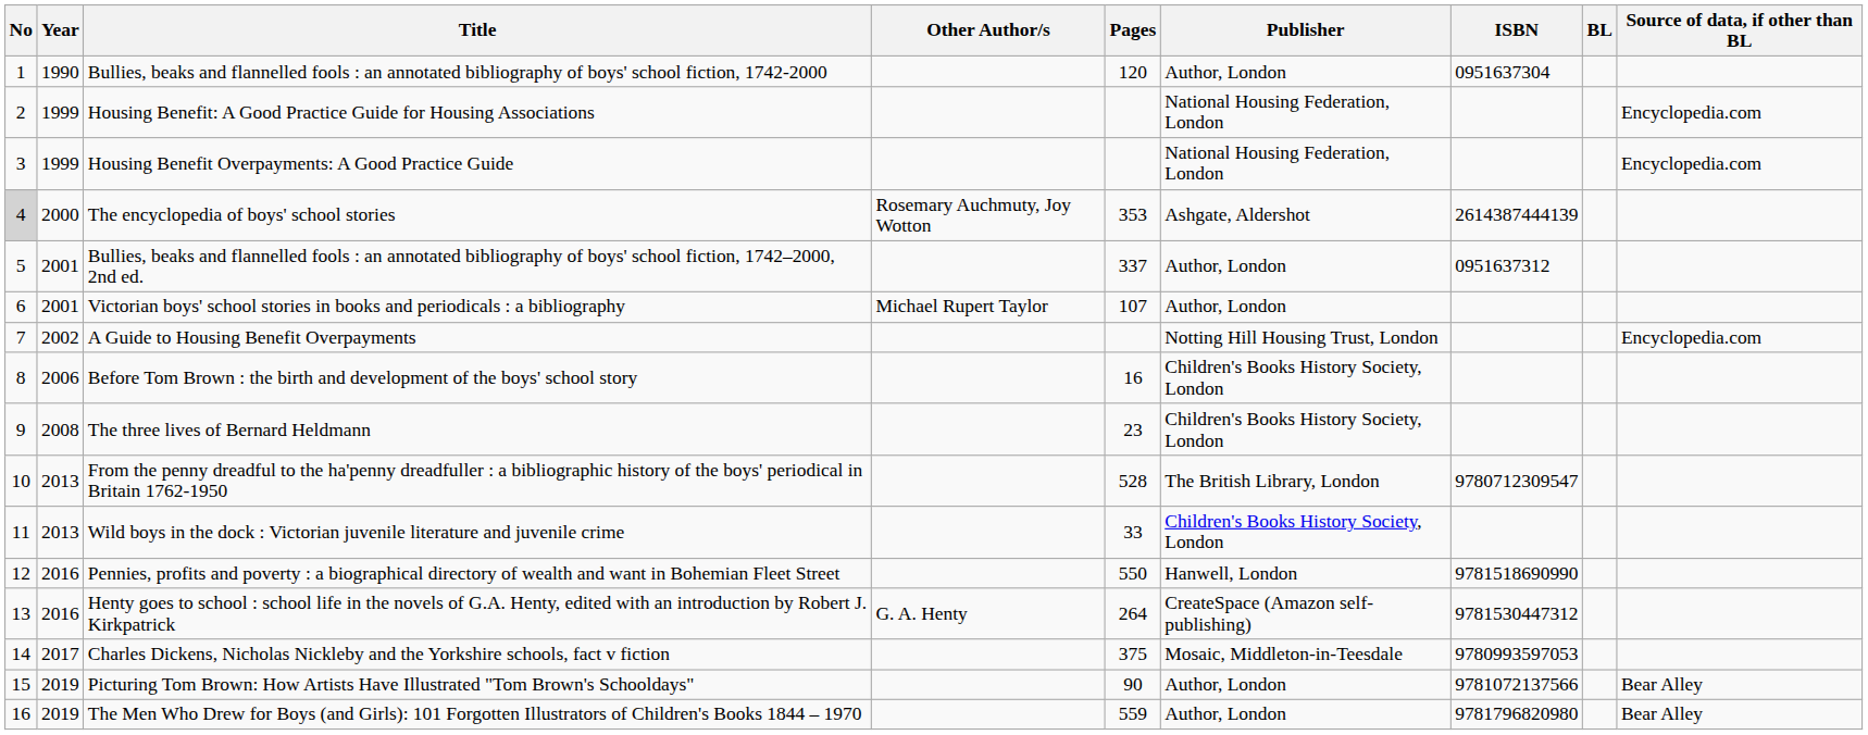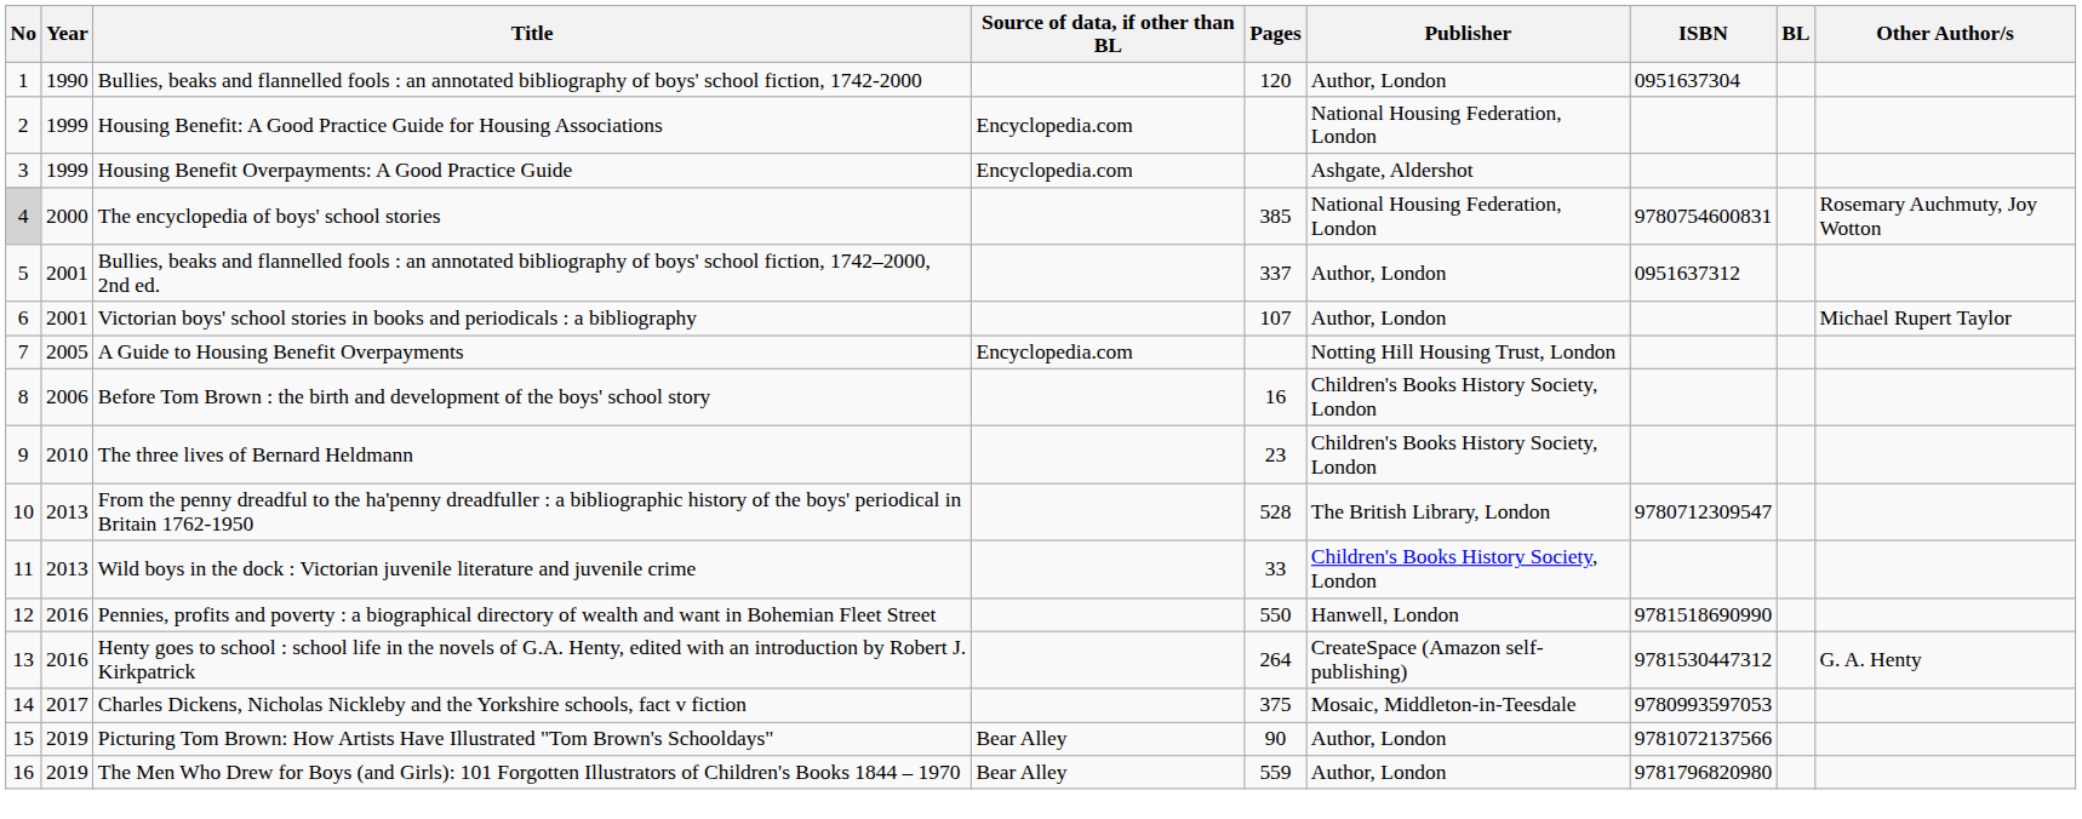 <table class="wikitable sortable">
 <tr>
 <th style="text-align: center;">No</th>
 <th>Year</th>
 <th>Title</th>
-<th>Other Author/s</th>
+<th>Source of data, if other than BL</th>
 <th style="text-align: center;">Pages</th>
 <th>Publisher</th>
 <th>ISBN</th>
 <th style="text-align: center;">BL</th>
-<th>Source of data, if other than BL</th>
+<th>Other Author/s</th>
 </tr>
 <tr>
 <td style="text-align: center;">1</td>
 <td style="text-align: center;">1990</td>
 <td>Bullies, beaks and flannelled fools : an annotated bibliography of boys' school fiction, 1742-2000</td>
 <td></td>
 <td style="text-align: center;">120</td>
 <td>Author, London</td>
 <td>0951637304</td>
 <td></td>
 <td></td>
 </tr>
 <tr>
 <td style="text-align: center;">2</td>
 <td style="text-align: center;">1999</td>
 <td>Housing Benefit: A Good Practice Guide for Housing Associations</td>
-<td></td>
+<td>Encyclopedia.com</td>
 <td></td>
 <td>National Housing Federation, London</td>
 <td></td>
 <td></td>
-<td>Encyclopedia.com</td>
+<td></td>
 </tr>
 <tr>
 <td style="text-align: center;">3</td>
 <td style="text-align: center;">1999</td>
 <td>Housing Benefit Overpayments: A Good Practice Guide</td>
+<td>Encyclopedia.com</td>
+<td></td>
+<td>Ashgate, Aldershot</td>
 <td></td>
 <td></td>
-<td>National Housing Federation, London</td>
 <td></td>
-<td></td>
-<td>Encyclopedia.com</td>
 </tr>
 <tr>
 <td style="background: lightgrey; text-align: center;">4</td>
 <td style="text-align: center;">2000</td>
 <td>The encyclopedia of boys' school stories</td>
+<td></td>
+<td style="text-align: center;">385</td>
+<td>National Housing Federation, London</td>
+<td>9780754600831</td>
+<td></td>
 <td>Rosemary Auchmuty, Joy Wotton</td>
-<td style="text-align: center;">353</td>
-<td>Ashgate, Aldershot</td>
-<td>2614387444139</td>
-<td></td>
-<td></td>
 </tr>
 <tr>
 <td style="text-align: center;">5</td>
 <td style="text-align: center;">2001</td>
 <td>Bullies, beaks and flannelled fools : an annotated bibliography of boys' school fiction, 1742–2000, 2nd ed.</td>
 <td></td>
 <td style="text-align: center;">337</td>
 <td>Author, London</td>
 <td>0951637312</td>
 <td></td>
 <td></td>
 </tr>
 <tr>
 <td style="text-align: center;">6</td>
 <td style="text-align: center;">2001</td>
 <td>Victorian boys' school stories in books and periodicals : a bibliography</td>
-<td>Michael Rupert Taylor</td>
+<td></td>
 <td style="text-align: center;">107</td>
 <td>Author, London</td>
 <td></td>
 <td></td>
-<td></td>
+<td>Michael Rupert Taylor</td>
 </tr>
 <tr>
 <td style="text-align: center;">7</td>
-<td style="text-align: center;">2002</td>
+<td style="text-align: center;">2005</td>
 <td>A Guide to Housing Benefit Overpayments</td>
-<td></td>
+<td>Encyclopedia.com</td>
 <td></td>
 <td>Notting Hill Housing Trust, London</td>
 <td></td>
 <td></td>
-<td>Encyclopedia.com</td>
+<td></td>
 </tr>
 <tr>
 <td style="text-align: center;">8</td>
 <td style="text-align: center;">2006</td>
 <td>Before Tom Brown : the birth and development of the boys' school story</td>
 <td></td>
 <td style="text-align: center;">16</td>
 <td>Children's Books History Society, London</td>
 <td></td>
 <td></td>
 <td></td>
 </tr>
 <tr>
 <td style="text-align: center;">9</td>
-<td style="text-align: center;">2008</td>
+<td style="text-align: center;">2010</td>
 <td>The three lives of Bernard Heldmann</td>
 <td></td>
 <td style="text-align: center;">23</td>
 <td>Children's Books History Society, London</td>
 <td></td>
 <td></td>
 <td></td>
 </tr>
 <tr>
 <td style="text-align: center;">10</td>
 <td style="text-align: center;">2013</td>
 <td>From the penny dreadful to the ha'penny dreadfuller : a bibliographic history of the boys' periodical in Britain 1762-1950</td>
 <td></td>
 <td style="text-align: center;">528</td>
 <td>The British Library, London</td>
 <td>9780712309547</td>
 <td></td>
 <td></td>
 </tr>
 <tr>
 <td style="text-align: center;">11</td>
 <td style="text-align: center;">2013</td>
 <td>Wild boys in the dock : Victorian juvenile literature and juvenile crime</td>
 <td></td>
 <td style="text-align: center;">33</td>
 <td><a href='#'>Children's Books History Society</a>, London</td>
 <td></td>
 <td></td>
 <td></td>
 </tr>
 <tr>
 <td style="text-align: center;">12</td>
 <td style="text-align: center;">2016</td>
 <td>Pennies, profits and poverty : a biographical directory of wealth and want in Bohemian Fleet Street</td>
 <td></td>
 <td style="text-align: center;">550</td>
 <td>Hanwell, London</td>
 <td>9781518690990</td>
 <td></td>
 <td></td>
 </tr>
 <tr>
 <td style="text-align: center;">13</td>
 <td style="text-align: center;">2016</td>
 <td>Henty goes to school : school life in the novels of G.A. Henty, edited with an introduction by Robert J. Kirkpatrick</td>
-<td>G. A. Henty</td>
+<td></td>
 <td style="text-align: center;">264</td>
 <td>CreateSpace (Amazon self-publishing)</td>
 <td>9781530447312</td>
 <td></td>
-<td></td>
+<td>G. A. Henty</td>
 </tr>
 <tr>
 <td style="text-align: center;">14</td>
 <td style="text-align: center;">2017</td>
 <td>Charles Dickens, Nicholas Nickleby and the Yorkshire schools, fact v fiction</td>
 <td></td>
 <td style="text-align: center;">375</td>
 <td>Mosaic, Middleton-in-Teesdale</td>
 <td>9780993597053</td>
 <td></td>
 <td></td>
 </tr>
 <tr>
 <td style="text-align: center;">15</td>
 <td style="text-align: center;">2019</td>
 <td>Picturing Tom Brown: How Artists Have Illustrated "Tom Brown's Schooldays"</td>
-<td></td>
+<td>Bear Alley</td>
 <td style="text-align: center;">90</td>
 <td>Author, London</td>
 <td>9781072137566</td>
 <td></td>
-<td>Bear Alley</td>
+<td></td>
 </tr>
 <tr>
 <td style="text-align: center;">16</td>
 <td style="text-align: center;">2019</td>
 <td>The Men Who Drew for Boys (and Girls): 101 Forgotten Illustrators of Children's Books 1844 – 1970</td>
-<td></td>
+<td>Bear Alley</td>
 <td style="text-align: center;">559</td>
 <td>Author, London</td>
 <td>9781796820980</td>
 <td></td>
-<td>Bear Alley</td>
+<td></td>
 </tr>
 </table>
